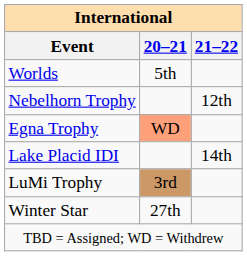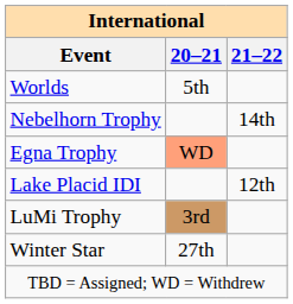 <table class="wikitable" style="text-align:center">
 <tr>
 <th colspan="4" style="background-color: #ffdead; " align="center"><strong>International</strong></th>
 </tr>
 <tr>
 <th>Event</th>
 <th><a href='#'>20–21</a></th>
 <th><a href='#'>21–22</a></th>
 </tr>
 <tr>
 <td align=left><a href='#'>Worlds</a></td>
 <td>5th</td>
 <td></td>
 </tr>
 <tr>
 <td align=left> <a href='#'>Nebelhorn Trophy</a></td>
 <td></td>
-<td>12th</td>
+<td>14th</td>
 </tr>
 <tr>
 <td align=left><a href='#'>Egna Trophy</a></td>
 <td style="background: lightsalmon;">WD</td>
 <td></td>
 </tr>
 <tr>
 <td align=left><a href='#'>Lake Placid IDI</a></td>
 <td></td>
-<td>14th</td>
+<td>12th</td>
 </tr>
 <tr>
 <td align="left">LuMi Trophy</td>
 <td bgcolor="cc9966">3rd</td>
 <td></td>
 </tr>
 <tr>
 <td align="left">Winter Star</td>
 <td>27th</td>
 <td></td>
 </tr>
 <tr>
 <td colspan="4" align="center"><small> TBD = Assigned; WD = Withdrew </small></td>
 </tr>
 </table>
